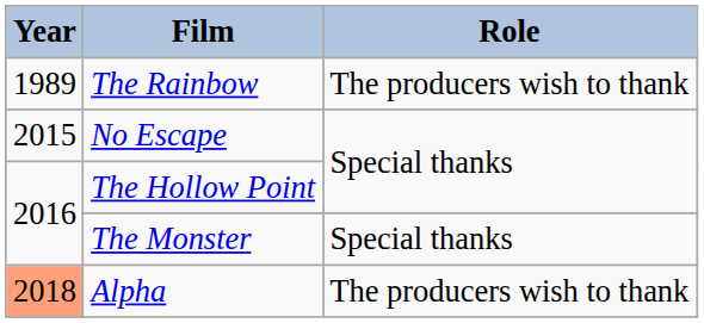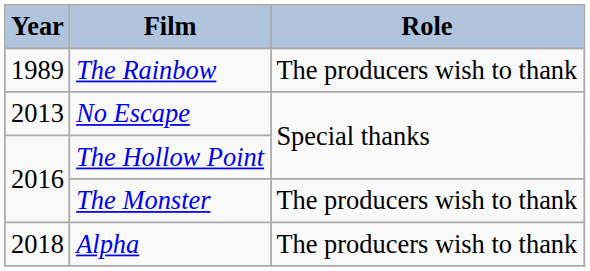 <table class="wikitable" style="font-size:95%;">
 <tr align="center">
 <th style="background:#B0C4DE;">Year</th>
 <th style="background:#B0C4DE;">Film</th>
 <th style="background:#B0C4DE;">Role</th>
 </tr>
 <tr>
 <td>1989</td>
 <td><em><a href='#'>The Rainbow</a></em></td>
 <td>The producers wish to thank</td>
 </tr>
 <tr>
-<td>2015</td>
+<td>2013</td>
 <td><em><a href='#'>No Escape</a></em></td>
 <td rowspan=2>Special thanks</td>
 </tr>
 <tr>
 <td rowspan=2>2016</td>
 <td><em><a href='#'>The Hollow Point</a></em></td>
 </tr>
 <tr>
 <td><em><a href='#'>The Monster</a></em></td>
-<td>Special thanks</td>
+<td>The producers wish to thank</td>
 </tr>
 <tr>
-<td style="background: lightsalmon;">2018</td>
+<td>2018</td>
 <td><em><a href='#'>Alpha</a></em></td>
 <td>The producers wish to thank</td>
 </tr>
 </table>
